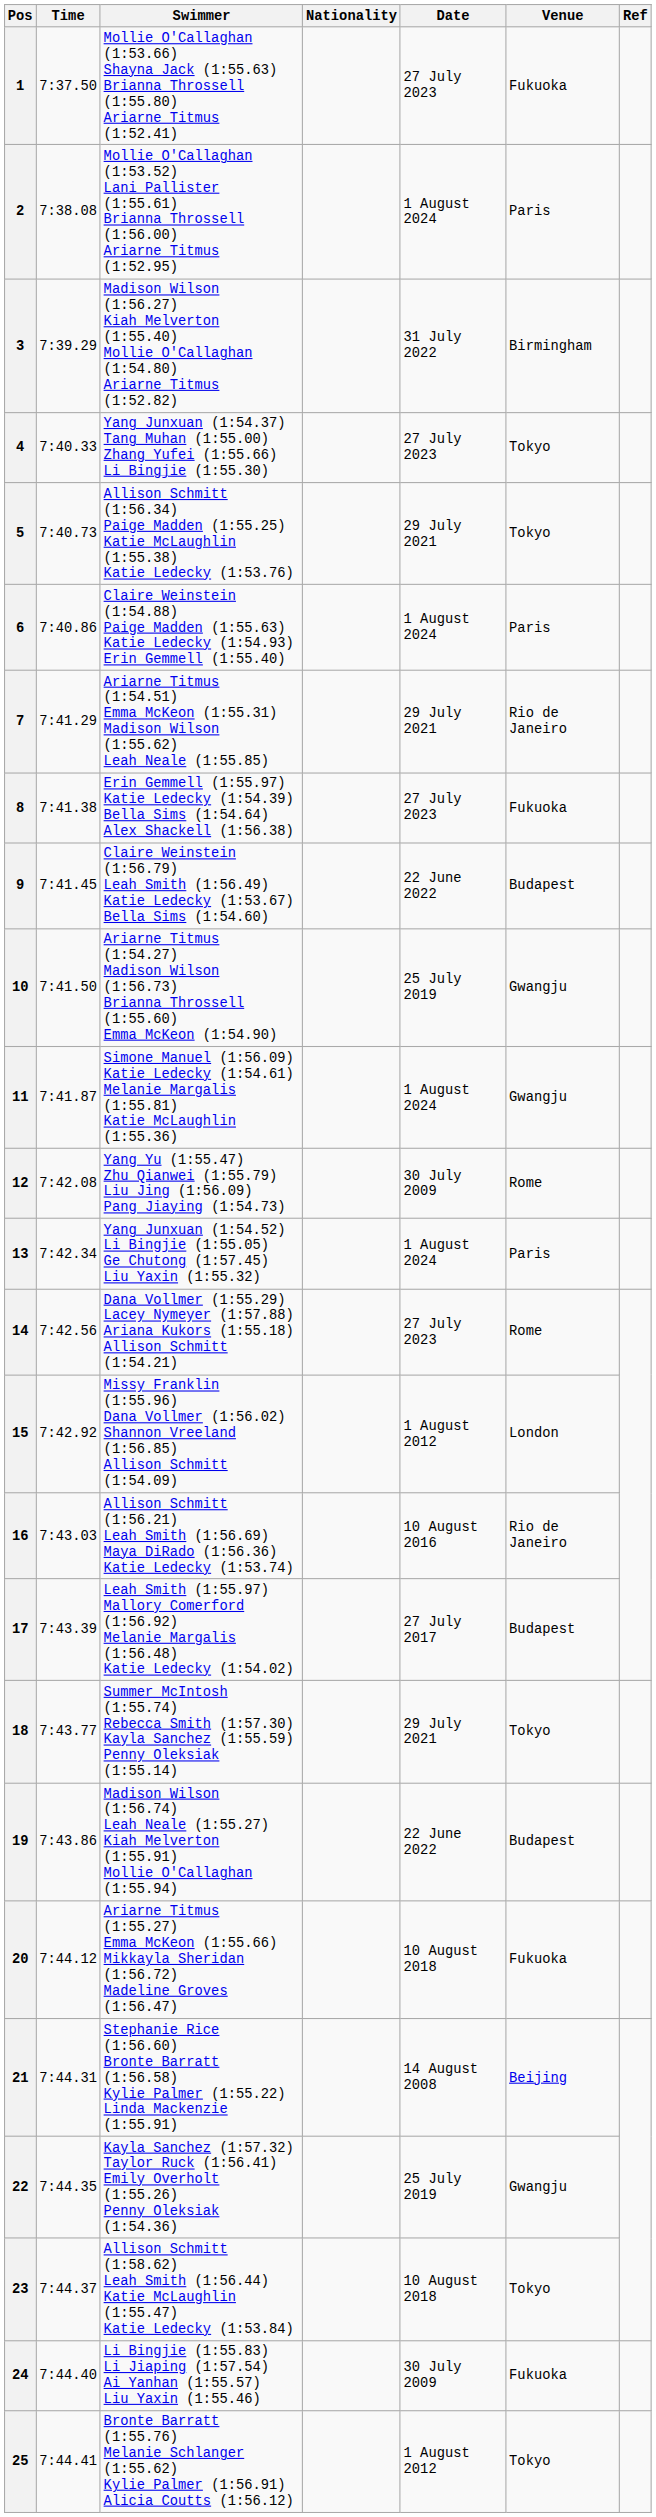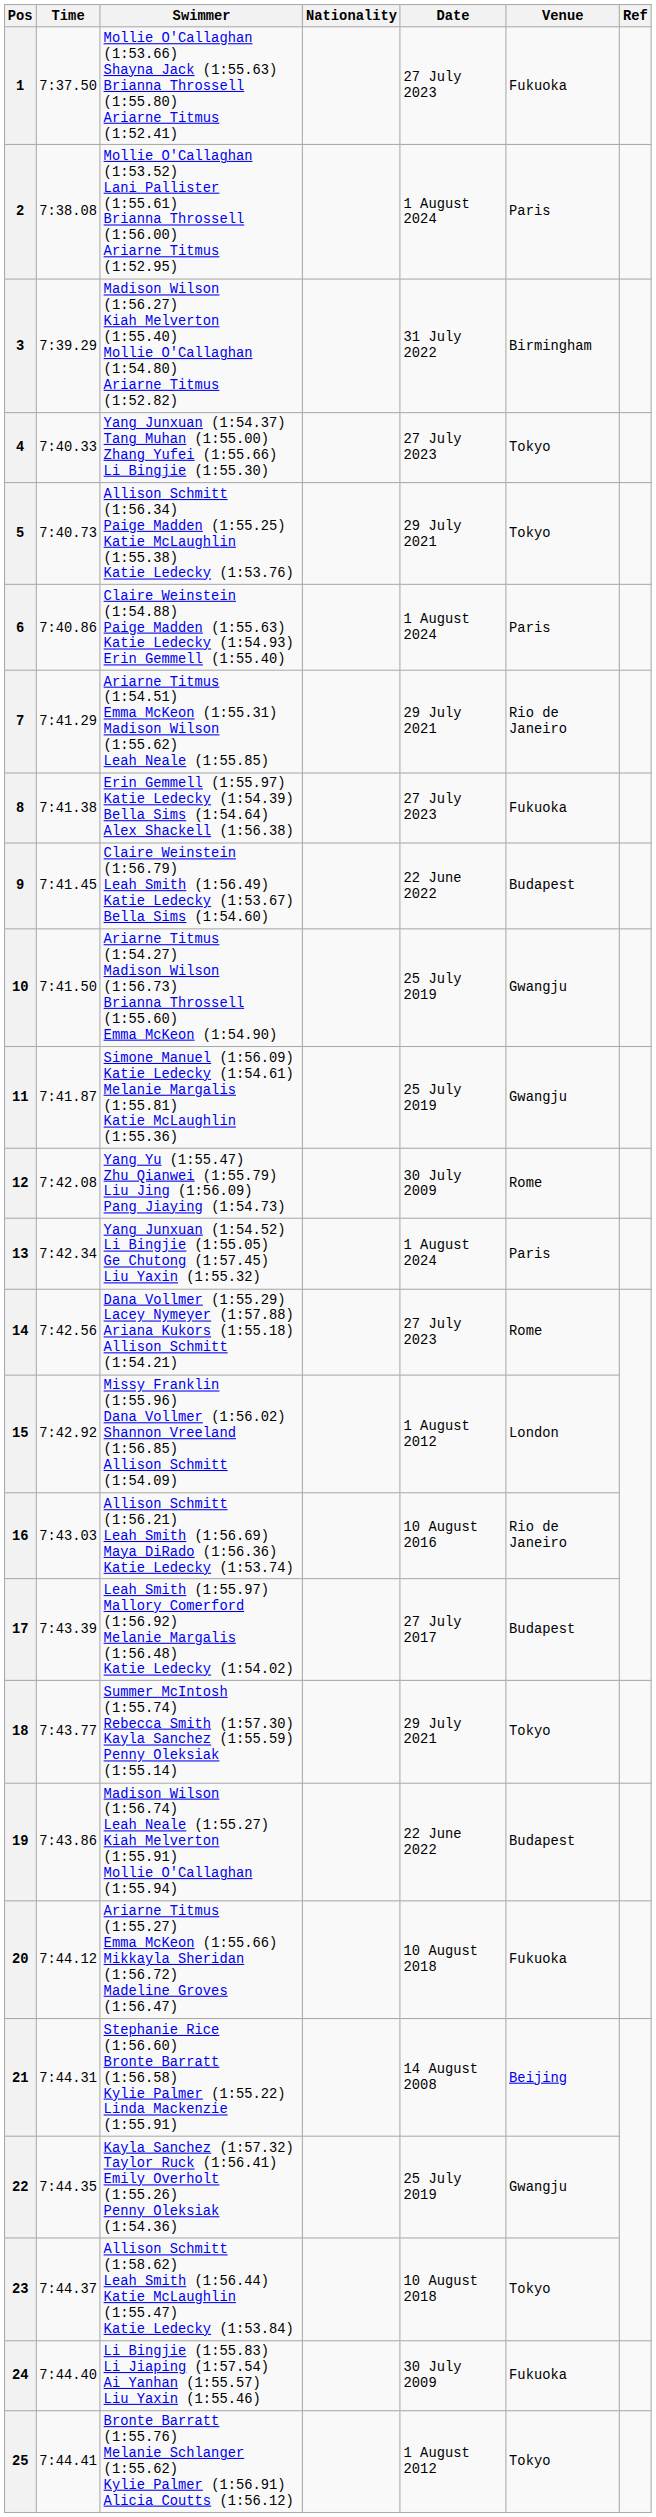 <table class="wikitable">
 <tr>
 <th>Pos</th>
 <th>Time</th>
 <th>Swimmer</th>
 <th>Nationality</th>
 <th>Date</th>
 <th>Venue</th>
 <th>Ref</th>
 </tr>
 <tr>
 <th>1</th>
 <td>7:37.50</td>
 <td><a href='#'>Mollie O'Callaghan</a> (1:53.66)<br><a href='#'>Shayna Jack</a> (1:55.63)<br><a href='#'>Brianna Throssell</a> (1:55.80)<br><a href='#'>Ariarne Titmus</a> (1:52.41)</td>
 <td></td>
 <td>27 July 2023</td>
 <td>Fukuoka</td>
 <td></td>
 </tr>
 <tr>
 <th>2</th>
 <td>7:38.08</td>
 <td><a href='#'>Mollie O'Callaghan</a> (1:53.52)<br><a href='#'>Lani Pallister</a> (1:55.61)<br><a href='#'>Brianna Throssell</a> (1:56.00)<br><a href='#'>Ariarne Titmus</a> (1:52.95)</td>
 <td></td>
 <td>1 August 2024</td>
 <td>Paris</td>
 <td></td>
 </tr>
 <tr>
 <th>3</th>
 <td>7:39.29</td>
 <td><a href='#'>Madison Wilson</a> (1:56.27)<br><a href='#'>Kiah Melverton</a> (1:55.40)<br><a href='#'>Mollie O'Callaghan</a> (1:54.80)<br><a href='#'>Ariarne Titmus</a> (1:52.82)</td>
 <td></td>
 <td>31 July 2022</td>
 <td>Birmingham</td>
 <td></td>
 </tr>
 <tr>
 <th>4</th>
 <td>7:40.33</td>
 <td><a href='#'>Yang Junxuan</a> (1:54.37)<br><a href='#'>Tang Muhan</a> (1:55.00)<br><a href='#'>Zhang Yufei</a> (1:55.66)<br><a href='#'>Li Bingjie</a> (1:55.30)</td>
 <td></td>
 <td>27 July 2023</td>
 <td>Tokyo</td>
 <td></td>
 </tr>
 <tr>
 <th>5</th>
 <td>7:40.73</td>
 <td><a href='#'>Allison Schmitt</a> (1:56.34)<br><a href='#'>Paige Madden</a> (1:55.25)<br><a href='#'>Katie McLaughlin</a> (1:55.38)<br><a href='#'>Katie Ledecky</a> (1:53.76)</td>
 <td></td>
 <td>29 July 2021</td>
 <td>Tokyo</td>
 <td></td>
 </tr>
 <tr>
 <th>6</th>
 <td>7:40.86</td>
 <td><a href='#'>Claire Weinstein</a> (1:54.88)<br><a href='#'>Paige Madden</a> (1:55.63)<br><a href='#'>Katie Ledecky</a> (1:54.93)<br><a href='#'>Erin Gemmell</a> (1:55.40)</td>
 <td></td>
 <td>1 August 2024</td>
 <td>Paris</td>
 <td></td>
 </tr>
 <tr>
 <th>7</th>
 <td>7:41.29</td>
 <td><a href='#'>Ariarne Titmus</a> (1:54.51)<br><a href='#'>Emma McKeon</a> (1:55.31)<br><a href='#'>Madison Wilson</a> (1:55.62)<br><a href='#'>Leah Neale</a> (1:55.85)</td>
 <td></td>
 <td>29 July 2021</td>
 <td>Rio de Janeiro</td>
 <td></td>
 </tr>
 <tr>
 <th>8</th>
 <td>7:41.38</td>
 <td><a href='#'>Erin Gemmell</a> (1:55.97)<br><a href='#'>Katie Ledecky</a> (1:54.39)<br><a href='#'>Bella Sims</a> (1:54.64)<br><a href='#'>Alex Shackell</a> (1:56.38)</td>
 <td></td>
 <td>27 July 2023</td>
 <td>Fukuoka</td>
 <td></td>
 </tr>
 <tr>
 <th>9</th>
 <td>7:41.45</td>
 <td><a href='#'>Claire Weinstein</a> (1:56.79)<br><a href='#'>Leah Smith</a> (1:56.49)<br><a href='#'>Katie Ledecky</a> (1:53.67)<br><a href='#'>Bella Sims</a> (1:54.60)</td>
 <td></td>
 <td>22 June 2022</td>
 <td>Budapest</td>
 </tr>
 <tr>
 <th>10</th>
 <td>7:41.50</td>
 <td><a href='#'>Ariarne Titmus</a> (1:54.27)<br><a href='#'>Madison Wilson</a> (1:56.73)<br><a href='#'>Brianna Throssell</a> (1:55.60)<br><a href='#'>Emma McKeon</a> (1:54.90)</td>
 <td></td>
 <td>25 July 2019</td>
 <td>Gwangju</td>
 <td></td>
 </tr>
 <tr>
 <th>11</th>
 <td>7:41.87</td>
 <td><a href='#'>Simone Manuel</a> (1:56.09)<br><a href='#'>Katie Ledecky</a> (1:54.61)<br><a href='#'>Melanie Margalis</a> (1:55.81)<br><a href='#'>Katie McLaughlin</a> (1:55.36)</td>
 <td></td>
-<td>1 August 2024</td>
+<td>25 July 2019</td>
 <td>Gwangju</td>
 <td></td>
 </tr>
 <tr>
 <th>12</th>
 <td>7:42.08</td>
 <td><a href='#'>Yang Yu</a> (1:55.47)<br><a href='#'>Zhu Qianwei</a> (1:55.79)<br><a href='#'>Liu Jing</a> (1:56.09)<br><a href='#'>Pang Jiaying</a> (1:54.73)</td>
 <td></td>
 <td>30 July 2009</td>
 <td>Rome</td>
 </tr>
 <tr>
 <th>13</th>
 <td>7:42.34</td>
 <td><a href='#'>Yang Junxuan</a> (1:54.52)<br><a href='#'>Li Bingjie</a> (1:55.05)<br><a href='#'>Ge Chutong</a> (1:57.45)<br><a href='#'>Liu Yaxin</a> (1:55.32)</td>
 <td></td>
 <td>1 August 2024</td>
 <td>Paris</td>
 <td></td>
 </tr>
 <tr>
 <th>14</th>
 <td>7:42.56</td>
 <td><a href='#'>Dana Vollmer</a> (1:55.29)<br><a href='#'>Lacey Nymeyer</a> (1:57.88)<br><a href='#'>Ariana Kukors</a> (1:55.18)<br><a href='#'>Allison Schmitt</a> (1:54.21)</td>
 <td></td>
 <td>27 July 2023</td>
 <td>Rome</td>
 </tr>
 <tr>
 <th>15</th>
 <td>7:42.92</td>
 <td><a href='#'>Missy Franklin</a> (1:55.96)<br><a href='#'>Dana Vollmer</a> (1:56.02)<br><a href='#'>Shannon Vreeland</a> (1:56.85)<br><a href='#'>Allison Schmitt</a> (1:54.09)</td>
 <td></td>
 <td>1 August 2012</td>
 <td>London</td>
 </tr>
 <tr>
 <th>16</th>
 <td>7:43.03</td>
 <td><a href='#'>Allison Schmitt</a> (1:56.21)<br><a href='#'>Leah Smith</a> (1:56.69)<br><a href='#'>Maya DiRado</a> (1:56.36)<br><a href='#'>Katie Ledecky</a> (1:53.74)</td>
 <td></td>
 <td>10 August 2016</td>
 <td>Rio de Janeiro</td>
 </tr>
 <tr>
 <th>17</th>
 <td>7:43.39</td>
 <td><a href='#'>Leah Smith</a> (1:55.97)<br><a href='#'>Mallory Comerford</a> (1:56.92)<br><a href='#'>Melanie Margalis</a> (1:56.48)<br><a href='#'>Katie Ledecky</a> (1:54.02)</td>
 <td></td>
 <td>27 July 2017</td>
 <td>Budapest</td>
 </tr>
 <tr>
 <th>18</th>
 <td>7:43.77</td>
 <td><a href='#'>Summer McIntosh</a> (1:55.74)<br><a href='#'>Rebecca Smith</a> (1:57.30)<br><a href='#'>Kayla Sanchez</a> (1:55.59)<br><a href='#'>Penny Oleksiak</a> (1:55.14)</td>
 <td></td>
 <td>29 July 2021</td>
 <td>Tokyo</td>
 <td></td>
 </tr>
 <tr>
 <th>19</th>
 <td>7:43.86</td>
 <td><a href='#'>Madison Wilson</a> (1:56.74)<br><a href='#'>Leah Neale</a> (1:55.27)<br><a href='#'>Kiah Melverton</a> (1:55.91)<br><a href='#'>Mollie O'Callaghan</a> (1:55.94)</td>
 <td></td>
 <td>22 June 2022</td>
 <td>Budapest</td>
 <td></td>
 </tr>
 <tr>
 <th>20</th>
 <td>7:44.12</td>
 <td><a href='#'>Ariarne Titmus</a> (1:55.27)<br><a href='#'>Emma McKeon</a> (1:55.66)<br><a href='#'>Mikkayla Sheridan</a> (1:56.72)<br><a href='#'>Madeline Groves</a> (1:56.47)</td>
 <td></td>
 <td>10 August 2018</td>
 <td>Fukuoka</td>
 <td></td>
 </tr>
 <tr>
 <th>21</th>
 <td>7:44.31</td>
 <td><a href='#'>Stephanie Rice</a> (1:56.60)<br><a href='#'>Bronte Barratt</a> (1:56.58)<br><a href='#'>Kylie Palmer</a> (1:55.22)<br><a href='#'>Linda Mackenzie</a> (1:55.91)</td>
 <td></td>
 <td>14 August 2008</td>
 <td><a href='#'>Beijing</a></td>
 </tr>
 <tr>
 <th>22</th>
 <td>7:44.35</td>
 <td><a href='#'>Kayla Sanchez</a> (1:57.32)<br><a href='#'>Taylor Ruck</a> (1:56.41)<br><a href='#'>Emily Overholt</a> (1:55.26)<br><a href='#'>Penny Oleksiak</a> (1:54.36)</td>
 <td></td>
 <td>25 July 2019</td>
 <td>Gwangju</td>
 </tr>
 <tr>
 <th>23</th>
 <td>7:44.37</td>
 <td><a href='#'>Allison Schmitt</a> (1:58.62)<br><a href='#'>Leah Smith</a> (1:56.44)<br><a href='#'>Katie McLaughlin</a> (1:55.47)<br><a href='#'>Katie Ledecky</a> (1:53.84)</td>
 <td></td>
 <td>10 August 2018</td>
 <td>Tokyo</td>
 </tr>
 <tr>
 <th>24</th>
 <td>7:44.40</td>
 <td><a href='#'>Li Bingjie</a> (1:55.83)<br><a href='#'>Li Jiaping</a> (1:57.54)<br><a href='#'>Ai Yanhan</a> (1:55.57)<br><a href='#'>Liu Yaxin</a> (1:55.46)</td>
 <td></td>
 <td>30 July 2009</td>
 <td>Fukuoka</td>
 <td></td>
 </tr>
 <tr>
 <th>25</th>
 <td>7:44.41</td>
 <td><a href='#'>Bronte Barratt</a> (1:55.76)<br><a href='#'>Melanie Schlanger</a> (1:55.62)<br><a href='#'>Kylie Palmer</a> (1:56.91)<br><a href='#'>Alicia Coutts</a> (1:56.12)</td>
 <td></td>
 <td>1 August 2012</td>
 <td>Tokyo</td>
 <td></td>
 </tr>
 </table>
